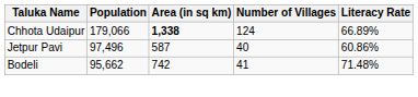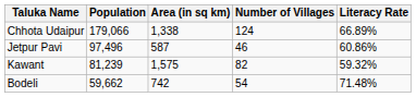 <table class="wikitable">
 <tr>
 <th>Taluka Name</th>
 <th>Population</th>
 <th>Area (in sq km)</th>
 <th>Number of Villages</th>
 <th>Literacy Rate</th>
 </tr>
 <tr>
 <td>Chhota Udaipur</td>
 <td>179,066</td>
-<td><strong>1,338</strong></td>
+<td>1,338</td>
 <td>124</td>
 <td>66.89%</td>
 </tr>
 <tr>
 <td>Jetpur Pavi</td>
 <td>97,496</td>
 <td>587</td>
-<td>40</td>
+<td>46</td>
 <td>60.86%</td>
 </tr>
 <tr>
+<td>Kawant</td>
+<td>81,239</td>
+<td>1,575</td>
+<td>82</td>
+<td>59.32%</td>
+</tr>
+<tr>
 <td>Bodeli</td>
-<td>95,662</td>
+<td>59,662</td>
 <td>742</td>
-<td>41</td>
+<td>54</td>
 <td>71.48%</td>
 </tr>
 </table>
